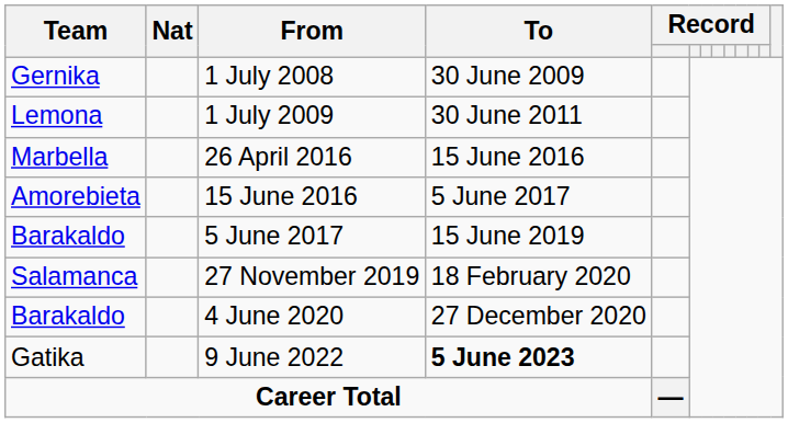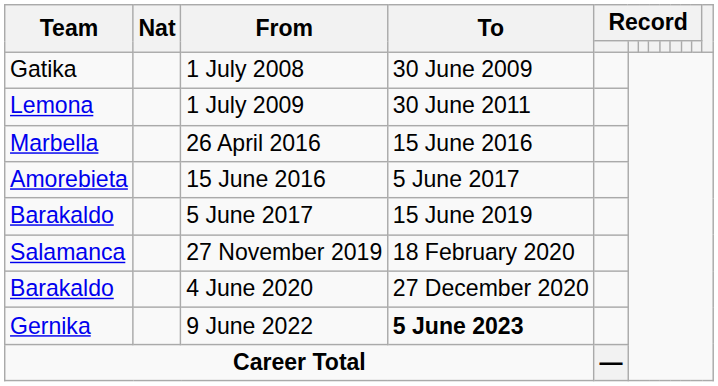 <table class="wikitable" style="text-align: center">
 <tr>
 <th rowspan="2">Team</th>
 <th rowspan="2">Nat</th>
 <th rowspan="2">From</th>
 <th rowspan="2">To</th>
 <th colspan="8">Record</th>
 <th rowspan=2></th>
 </tr>
 <tr>
 <th></th>
 <th></th>
 <th></th>
 <th></th>
 <th></th>
 <th></th>
 <th></th>
 <th></th>
 </tr>
 <tr>
-<td align="left"><a href='#'>Gernika</a></td>
+<td align="left">Gatika</td>
 <td></td>
 <td align=left>1 July 2008</td>
 <td align=left>30 June 2009<br></td>
 <td></td>
 </tr>
 <tr>
 <td align="left"><a href='#'>Lemona</a></td>
 <td></td>
 <td align=left>1 July 2009</td>
 <td align=left>30 June 2011<br></td>
 <td></td>
 </tr>
 <tr>
 <td align="left"><a href='#'>Marbella</a></td>
 <td></td>
 <td align=left>26 April 2016</td>
 <td align=left>15 June 2016<br></td>
 <td></td>
 </tr>
 <tr>
 <td align="left"><a href='#'>Amorebieta</a></td>
 <td></td>
 <td align=left>15 June 2016</td>
 <td align=left>5 June 2017<br></td>
 <td></td>
 </tr>
 <tr>
 <td align="left"><a href='#'>Barakaldo</a></td>
 <td></td>
 <td align=left>5 June 2017</td>
 <td align=left>15 June 2019<br></td>
 <td></td>
 </tr>
 <tr>
 <td align="left"><a href='#'>Salamanca</a></td>
 <td></td>
 <td align=left>27 November 2019</td>
 <td align=left>18 February 2020<br></td>
 <td></td>
 </tr>
 <tr>
 <td align="left"><a href='#'>Barakaldo</a></td>
 <td></td>
 <td align=left>4 June 2020</td>
 <td align=left>27 December 2020<br></td>
 <td></td>
 </tr>
 <tr>
-<td align="left">Gatika</td>
+<td align="left"><a href='#'>Gernika</a></td>
 <td></td>
 <td align=left>9 June 2022</td>
 <td align=left><strong>5 June 2023<br></strong></td>
 <td></td>
 </tr>
 <tr>
 <td colspan=4><strong>Career Total</strong><br></td>
 <th>—</th>
 </tr>
 </table>
